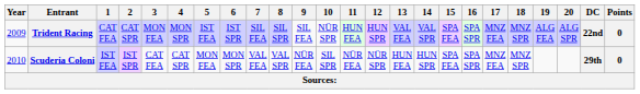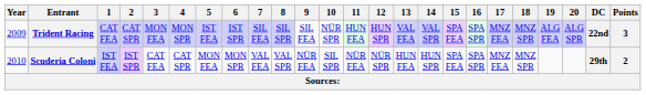 <table class="wikitable" style="text-align:center; font-size:85%">
 <tr>
 <th>Year</th>
 <th>Entrant</th>
 <th>1</th>
 <th>2</th>
 <th>3</th>
 <th>4</th>
 <th>5</th>
 <th>6</th>
 <th>7</th>
 <th>8</th>
 <th>9</th>
 <th>10</th>
 <th>11</th>
 <th>12</th>
 <th>13</th>
 <th>14</th>
 <th>15</th>
 <th>16</th>
 <th>17</th>
 <th>18</th>
 <th>19</th>
 <th>20</th>
 <th>DC</th>
 <th>Points</th>
 </tr>
 <tr>
 <td><a href='#'>2009</a></td>
 <th nowrap><a href='#'>Trident Racing</a></th>
 <td style="background:#cfcfff;"><a href='#'>CAT<br>FEA</a><br></td>
 <td style="background:#cfcfff;"><a href='#'>CAT<br>SPR</a><br></td>
 <td style="background:#cfcfff;"><a href='#'>MON<br>FEA</a><br></td>
 <td style="background:#cfcfff;"><a href='#'>MON<br>SPR</a><br></td>
 <td style="background:#cfcfff;"><a href='#'>IST<br>FEA</a><br></td>
 <td style="background:#cfcfff;"><a href='#'>IST<br>SPR</a><br></td>
 <td style="background:#cfcfff;"><a href='#'>SIL<br>FEA</a><br></td>
 <td style="background:#cfcfff;"><a href='#'>SIL<br>SPR</a><br></td>
 <td><a href='#'>SIL<br>FEA</a></td>
 <td><a href='#'>NÜR<br>SPR</a></td>
 <td style="background:#DFFFDF;"><a href='#'>HUN<br>FEA</a><br></td>
 <td style="background:#EFCFFF;"><a href='#'>HUN<br>SPR</a><br></td>
 <td style="background:#cfcfff;"><a href='#'>VAL<br>FEA</a><br></td>
 <td style="background:#cfcfff;"><a href='#'>VAL<br>SPR</a><br></td>
 <td style="background:#EFCFFF;"><a href='#'>SPA<br>FEA</a><br></td>
 <td style="background:#DFFFDF;"><a href='#'>SPA<br>SPR</a><br></td>
 <td style="background:#cfcfff;"><a href='#'>MNZ<br>FEA</a><br></td>
 <td style="background:#cfcfff;"><a href='#'>MNZ<br>SPR</a><br></td>
 <td style="background:#cfcfff;"><a href='#'>ALG<br>FEA</a><br></td>
 <td style="background:#cfcfff;"><a href='#'>ALG<br>SPR</a><br></td>
 <th>22nd</th>
-<th>0</th>
+<th>3</th>
 </tr>
 <tr>
 <td><a href='#'>2010</a></td>
 <th nowrap><a href='#'>Scuderia Coloni</a></th>
 <td style="background:#CFCFFF;"><a href='#'>IST<br>FEA</a><br></td>
 <td style="background:#EFCFFF;"><a href='#'>IST<br>SPR</a><br></td>
 <td><a href='#'>CAT<br>FEA</a></td>
 <td><a href='#'>CAT<br>SPR</a></td>
 <td><a href='#'>MON<br>FEA</a></td>
 <td><a href='#'>MON<br>SPR</a></td>
 <td><a href='#'>VAL<br>FEA</a></td>
 <td><a href='#'>VAL<br>SPR</a></td>
 <td><a href='#'>NÜR<br>FEA</a></td>
 <td><a href='#'>SIL<br>SPR</a></td>
 <td><a href='#'>NÜR<br>FEA</a></td>
 <td><a href='#'>NÜR<br>SPR</a></td>
 <td><a href='#'>HUN<br>FEA</a></td>
 <td><a href='#'>HUN<br>SPR</a></td>
 <td><a href='#'>SPA<br>FEA</a></td>
 <td><a href='#'>SPA<br>SPR</a></td>
 <td><a href='#'>MNZ<br>FEA</a></td>
 <td><a href='#'>MNZ<br>SPR</a></td>
 <td></td>
 <td></td>
 <th>29th</th>
-<th>0</th>
+<th>2</th>
 </tr>
 <tr>
 <th colspan="24">Sources:</th>
 </tr>
 </table>
